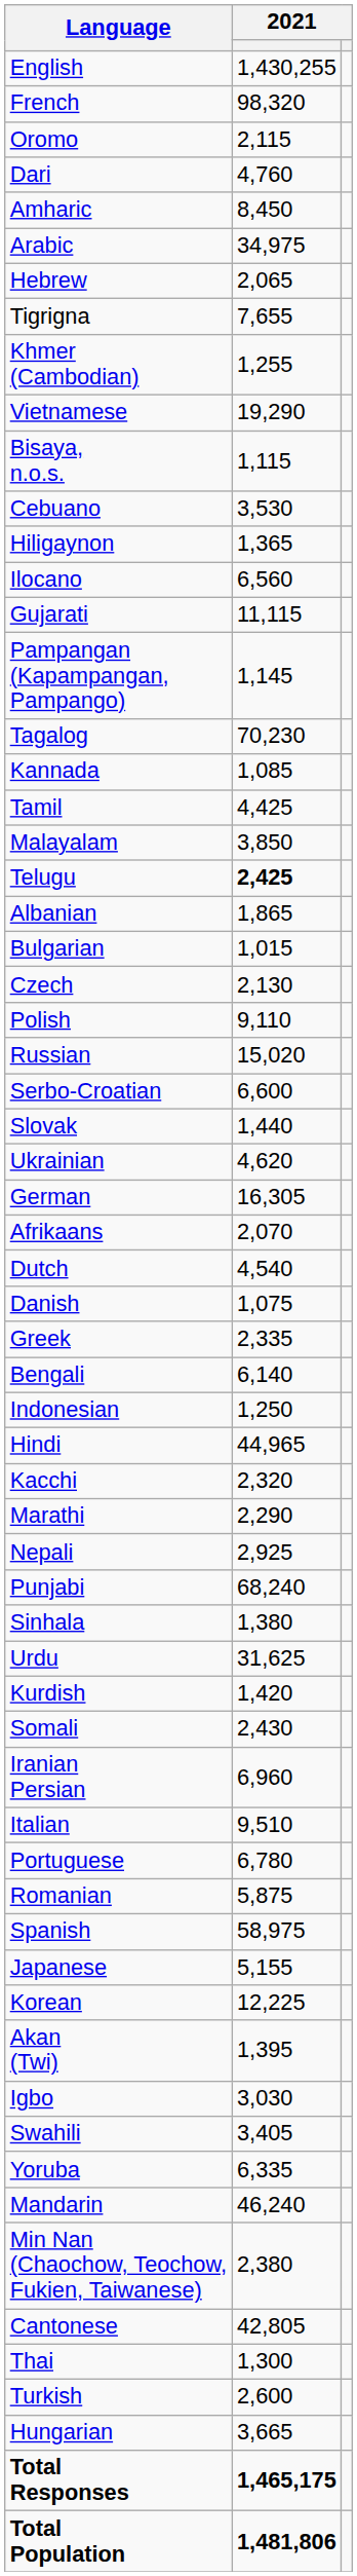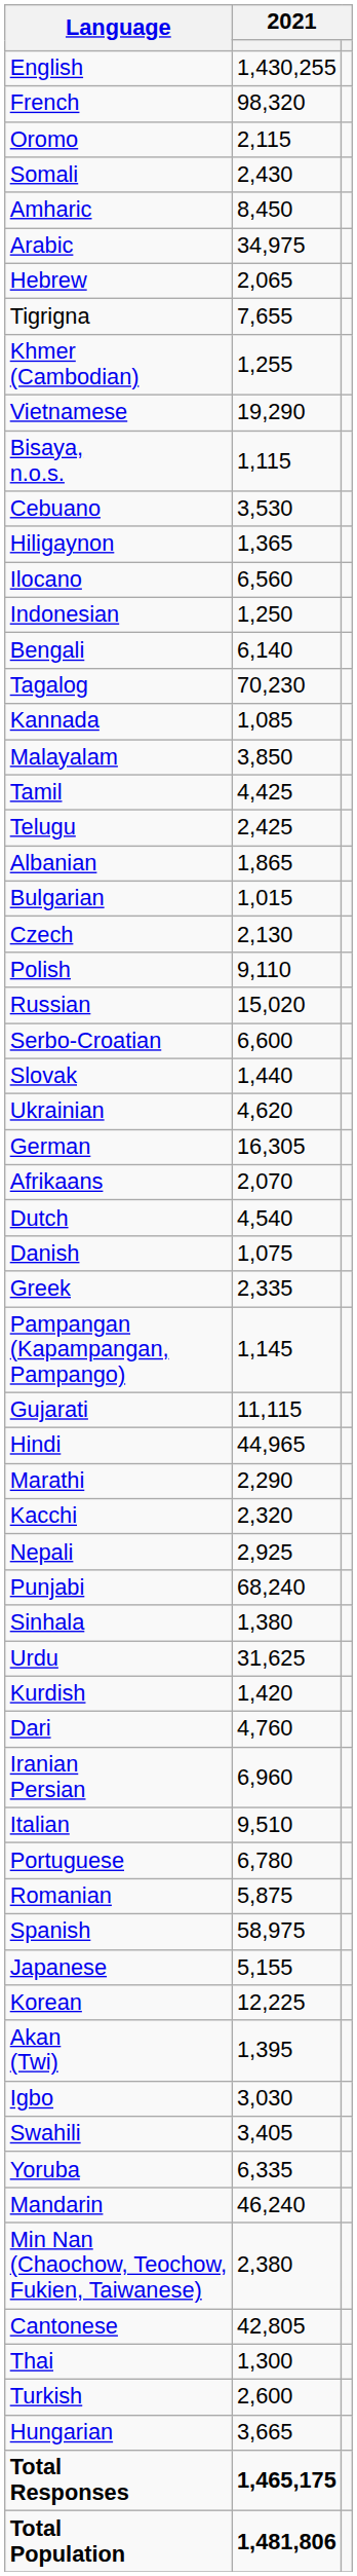 <table class="wikitable collapsible sortable">
 <tr>
 <th rowspan="2"><a href='#'>Language</a></th>
 <th colspan="2">2021</th>
 </tr>
 <tr>
 <th><a href='#'></a></th>
 <th></th>
 </tr>
 <tr>
 <td><a href='#'>English</a></td>
 <td>1,430,255</td>
 <td></td>
 </tr>
 <tr>
 <td><a href='#'>French</a></td>
 <td>98,320</td>
 <td></td>
 </tr>
 <tr>
 <td><a href='#'>Oromo</a></td>
 <td>2,115</td>
 <td></td>
 </tr>
 <tr>
-<td><a href='#'>Dari</a></td>
-<td>4,760</td>
+<td><a href='#'>Somali</a></td>
+<td>2,430</td>
 <td></td>
 </tr>
 <tr>
 <td><a href='#'>Amharic</a></td>
 <td>8,450</td>
 <td></td>
 </tr>
 <tr>
 <td><a href='#'>Arabic</a></td>
 <td>34,975</td>
 <td></td>
 </tr>
 <tr>
 <td><a href='#'>Hebrew</a></td>
 <td>2,065</td>
 <td></td>
 </tr>
 <tr>
 <td>Tigrigna</td>
 <td>7,655</td>
 <td></td>
 </tr>
 <tr>
 <td><a href='#'>Khmer<br>(Cambodian)</a></td>
 <td>1,255</td>
 <td></td>
 </tr>
 <tr>
 <td><a href='#'>Vietnamese</a></td>
 <td>19,290</td>
 <td></td>
 </tr>
 <tr>
 <td><a href='#'>Bisaya,<br>n.o.s.</a></td>
 <td>1,115</td>
 <td></td>
 </tr>
 <tr>
 <td><a href='#'>Cebuano</a></td>
 <td>3,530</td>
 <td></td>
 </tr>
 <tr>
 <td><a href='#'>Hiligaynon</a></td>
 <td>1,365</td>
 <td></td>
 </tr>
 <tr>
 <td><a href='#'>Ilocano</a></td>
 <td>6,560</td>
 <td></td>
 </tr>
 <tr>
-<td><a href='#'>Gujarati</a></td>
-<td>11,115</td>
+<td><a href='#'>Indonesian</a></td>
+<td>1,250</td>
 <td></td>
 </tr>
 <tr>
-<td><a href='#'>Pampangan<br>(Kapampangan,<br>Pampango)</a></td>
-<td>1,145</td>
+<td><a href='#'>Bengali</a></td>
+<td>6,140</td>
 <td></td>
 </tr>
 <tr>
 <td><a href='#'>Tagalog</a></td>
 <td>70,230</td>
 <td></td>
 </tr>
 <tr>
 <td><a href='#'>Kannada</a></td>
 <td>1,085</td>
 <td></td>
 </tr>
 <tr>
+<td><a href='#'>Malayalam</a></td>
+<td>3,850</td>
+<td></td>
+</tr>
+<tr>
 <td><a href='#'>Tamil</a></td>
 <td>4,425</td>
 <td></td>
 </tr>
 <tr>
-<td><a href='#'>Malayalam</a></td>
-<td>3,850</td>
-<td></td>
-</tr>
-<tr>
 <td><a href='#'>Telugu</a></td>
-<td><strong>2,425</strong></td>
+<td>2,425</td>
 <td></td>
 </tr>
 <tr>
 <td><a href='#'>Albanian</a></td>
 <td>1,865</td>
 <td></td>
 </tr>
 <tr>
 <td><a href='#'>Bulgarian</a></td>
 <td>1,015</td>
 <td></td>
 </tr>
 <tr>
 <td><a href='#'>Czech</a></td>
 <td>2,130</td>
 <td></td>
 </tr>
 <tr>
 <td><a href='#'>Polish</a></td>
 <td>9,110</td>
 <td></td>
 </tr>
 <tr>
 <td><a href='#'>Russian</a></td>
 <td>15,020</td>
 <td></td>
 </tr>
 <tr>
 <td><a href='#'>Serbo-Croatian</a></td>
 <td>6,600</td>
 <td></td>
 </tr>
 <tr>
 <td><a href='#'>Slovak</a></td>
 <td>1,440</td>
 <td></td>
 </tr>
 <tr>
 <td><a href='#'>Ukrainian</a></td>
 <td>4,620</td>
 <td></td>
 </tr>
 <tr>
 <td><a href='#'>German</a></td>
 <td>16,305</td>
 <td></td>
 </tr>
 <tr>
 <td><a href='#'>Afrikaans</a></td>
 <td>2,070</td>
 <td></td>
 </tr>
 <tr>
 <td><a href='#'>Dutch</a></td>
 <td>4,540</td>
 <td></td>
 </tr>
 <tr>
 <td><a href='#'>Danish</a></td>
 <td>1,075</td>
 <td></td>
 </tr>
 <tr>
 <td><a href='#'>Greek</a></td>
 <td>2,335</td>
 <td></td>
 </tr>
 <tr>
-<td><a href='#'>Bengali</a></td>
-<td>6,140</td>
+<td><a href='#'>Pampangan<br>(Kapampangan,<br>Pampango)</a></td>
+<td>1,145</td>
 <td></td>
 </tr>
 <tr>
-<td><a href='#'>Indonesian</a></td>
-<td>1,250</td>
+<td><a href='#'>Gujarati</a></td>
+<td>11,115</td>
 <td></td>
 </tr>
 <tr>
 <td><a href='#'>Hindi</a></td>
 <td>44,965</td>
 <td></td>
 </tr>
 <tr>
-<td><a href='#'>Kacchi</a></td>
-<td>2,320</td>
+<td><a href='#'>Marathi</a></td>
+<td>2,290</td>
 <td></td>
 </tr>
 <tr>
-<td><a href='#'>Marathi</a></td>
-<td>2,290</td>
+<td><a href='#'>Kacchi</a></td>
+<td>2,320</td>
 <td></td>
 </tr>
 <tr>
 <td><a href='#'>Nepali</a></td>
 <td>2,925</td>
 <td></td>
 </tr>
 <tr>
 <td><a href='#'>Punjabi</a></td>
 <td>68,240</td>
 <td></td>
 </tr>
 <tr>
 <td><a href='#'>Sinhala</a></td>
 <td>1,380</td>
 <td></td>
 </tr>
 <tr>
 <td><a href='#'>Urdu</a></td>
 <td>31,625</td>
 <td></td>
 </tr>
 <tr>
 <td><a href='#'>Kurdish</a></td>
 <td>1,420</td>
 <td></td>
 </tr>
 <tr>
-<td><a href='#'>Somali</a></td>
-<td>2,430</td>
+<td><a href='#'>Dari</a></td>
+<td>4,760</td>
 <td></td>
 </tr>
 <tr>
 <td><a href='#'>Iranian<br>Persian</a></td>
 <td>6,960</td>
 <td></td>
 </tr>
 <tr>
 <td><a href='#'>Italian</a></td>
 <td>9,510</td>
 <td></td>
 </tr>
 <tr>
 <td><a href='#'>Portuguese</a></td>
 <td>6,780</td>
 <td></td>
 </tr>
 <tr>
 <td><a href='#'>Romanian</a></td>
 <td>5,875</td>
 <td></td>
 </tr>
 <tr>
 <td><a href='#'>Spanish</a></td>
 <td>58,975</td>
 <td></td>
 </tr>
 <tr>
 <td><a href='#'>Japanese</a></td>
 <td>5,155</td>
 <td></td>
 </tr>
 <tr>
 <td><a href='#'>Korean</a></td>
 <td>12,225</td>
 <td></td>
 </tr>
 <tr>
 <td><a href='#'>Akan<br>(Twi)</a></td>
 <td>1,395</td>
 <td></td>
 </tr>
 <tr>
 <td><a href='#'>Igbo</a></td>
 <td>3,030</td>
 <td></td>
 </tr>
 <tr>
 <td><a href='#'>Swahili</a></td>
 <td>3,405</td>
 <td></td>
 </tr>
 <tr>
 <td><a href='#'>Yoruba</a></td>
 <td>6,335</td>
 <td></td>
 </tr>
 <tr>
 <td><a href='#'>Mandarin</a></td>
 <td>46,240</td>
 <td></td>
 </tr>
 <tr>
 <td><a href='#'>Min Nan<br>(Chaochow, Teochow,<br>Fukien, Taiwanese)</a></td>
 <td>2,380</td>
 <td></td>
 </tr>
 <tr>
 <td><a href='#'>Cantonese</a></td>
 <td>42,805</td>
 <td></td>
 </tr>
 <tr>
 <td><a href='#'>Thai</a></td>
 <td>1,300</td>
 <td></td>
 </tr>
 <tr>
 <td><a href='#'>Turkish</a></td>
 <td>2,600</td>
 <td></td>
 </tr>
 <tr>
 <td><a href='#'>Hungarian</a></td>
 <td>3,665</td>
 <td></td>
 </tr>
 <tr>
 <td><strong>Total<br>Responses</strong></td>
 <td><strong>1,465,175 </strong></td>
 <td><strong></strong></td>
 </tr>
 <tr>
 <td><strong>Total<br>Population</strong></td>
 <td><strong>1,481,806</strong></td>
 <td><strong></strong></td>
 </tr>
 </table>
